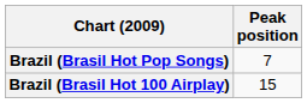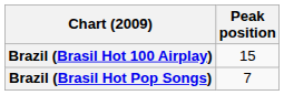 <table class="wikitable sortable plainrowheaders" style="text-align:center">
 <tr>
 <th>Chart (2009)</th>
 <th>Peak<br>position</th>
 </tr>
 <tr>
+<th scope="row">Brazil (<a href='#'>Brasil Hot 100 Airplay</a>)</th>
+<td style="text-align:center;">15</td>
+</tr>
+<tr>
 <th scope="row">Brazil (<a href='#'>Brasil Hot Pop Songs</a>)</th>
 <td style="text-align:center;">7</td>
 </tr>
-<tr>
-<th scope="row">Brazil (<a href='#'>Brasil Hot 100 Airplay</a>)</th>
-<td style="text-align:center;">15</td>
-</tr>
 </table>
